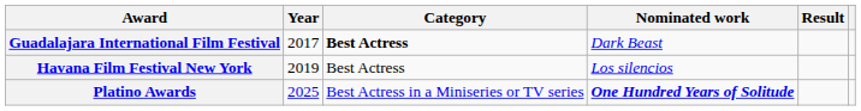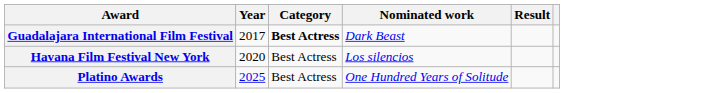 <table class="wikitable sortable plainrowheaders">
 <tr>
 <th scope="col">Award</th>
 <th scope="col">Year</th>
 <th scope="col">Category</th>
 <th scope="col">Nominated work</th>
 <th scope="col">Result</th>
 <th scope="col" class="unsortable"></th>
 </tr>
 <tr>
 <th scope="row"><a href='#'>Guadalajara International Film Festival</a></th>
 <td>2017</td>
 <td><strong>Best Actress</strong></td>
 <td><em><a href='#'>Dark Beast</a></em></td>
 <td></td>
 <td></td>
 </tr>
 <tr>
 <th scope="row"><a href='#'>Havana Film Festival New York</a></th>
-<td>2019</td>
+<td>2020</td>
 <td>Best Actress</td>
 <td><em><a href='#'>Los silencios</a></em></td>
 <td></td>
 <td></td>
 </tr>
 <tr>
 <th scope="row"><a href='#'>Platino Awards</a></th>
 <td><a href='#'>2025</a></td>
-<td><a href='#'>Best Actress in a Miniseries or TV series</a></td>
-<td><strong><em><a href='#'>One Hundred Years of Solitude</a></em></strong></td>
+<td>Best Actress</td>
+<td><em><a href='#'>One Hundred Years of Solitude</a></em></td>
 <td></td>
 <td></td>
 </tr>
 </table>
